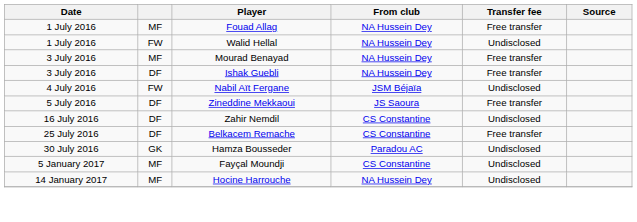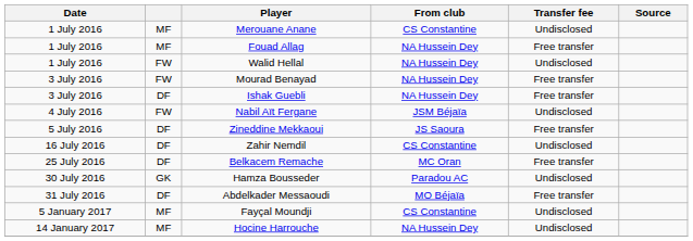 <table class="wikitable sortable" style="width:70%; text-align:center; font-size:85%; text-align:centre;">
 <tr>
 <th><strong>Date</strong></th>
 <th><strong></strong></th>
 <th><strong>Player</strong></th>
 <th><strong>From club</strong></th>
 <th><strong>Transfer fee</strong></th>
 <th><strong>Source</strong></th>
+</tr>
+<tr>
+<td>1 July 2016</td>
+<td>MF</td>
+<td> <a href='#'>Merouane Anane</a></td>
+<td><a href='#'>CS Constantine</a></td>
+<td>Undisclosed</td>
+<td></td>
 </tr>
 <tr>
 <td>1 July 2016</td>
 <td>MF</td>
 <td> <a href='#'>Fouad Allag</a></td>
 <td><a href='#'>NA Hussein Dey</a></td>
 <td>Free transfer</td>
 <td></td>
 </tr>
 <tr>
 <td>1 July 2016</td>
 <td>FW</td>
 <td> Walid Hellal</td>
 <td><a href='#'>NA Hussein Dey</a></td>
 <td>Undisclosed</td>
 <td></td>
 </tr>
 <tr>
 <td>3 July 2016</td>
-<td>MF</td>
+<td>FW</td>
 <td> Mourad Benayad</td>
 <td><a href='#'>NA Hussein Dey</a></td>
 <td>Free transfer</td>
 <td></td>
 </tr>
 <tr>
 <td>3 July 2016</td>
 <td>DF</td>
 <td> <a href='#'>Ishak Guebli</a></td>
 <td><a href='#'>NA Hussein Dey</a></td>
 <td>Free transfer</td>
 <td></td>
 </tr>
 <tr>
 <td>4 July 2016</td>
 <td>FW</td>
 <td> <a href='#'>Nabil Aït Fergane</a></td>
 <td><a href='#'>JSM Béjaïa</a></td>
 <td>Undisclosed</td>
 <td></td>
 </tr>
 <tr>
 <td>5 July 2016</td>
 <td>DF</td>
 <td> <a href='#'>Zineddine Mekkaoui</a></td>
 <td><a href='#'>JS Saoura</a></td>
 <td>Free transfer</td>
 <td></td>
 </tr>
 <tr>
 <td>16 July 2016</td>
 <td>DF</td>
 <td> Zahir Nemdil</td>
 <td><a href='#'>CS Constantine</a></td>
 <td>Undisclosed</td>
 <td></td>
 </tr>
 <tr>
 <td>25 July 2016</td>
 <td>DF</td>
 <td> <a href='#'>Belkacem Remache</a></td>
-<td><a href='#'>CS Constantine</a></td>
+<td><a href='#'>MC Oran</a></td>
 <td>Free transfer</td>
 <td></td>
 </tr>
 <tr>
 <td>30 July 2016</td>
 <td>GK</td>
 <td> Hamza Bousseder</td>
 <td><a href='#'>Paradou AC</a></td>
 <td>Undisclosed</td>
+<td></td>
+</tr>
+<tr>
+<td>31 July 2016</td>
+<td>DF</td>
+<td> Abdelkader Messaoudi</td>
+<td><a href='#'>MO Béjaïa</a></td>
+<td>Free transfer</td>
 <td></td>
 </tr>
 <tr>
 <td>5 January 2017</td>
 <td>MF</td>
 <td> Fayçal Moundji</td>
 <td><a href='#'>CS Constantine</a></td>
 <td>Undisclosed</td>
 <td></td>
 </tr>
 <tr>
 <td>14 January 2017</td>
 <td>MF</td>
 <td> <a href='#'>Hocine Harrouche</a></td>
 <td><a href='#'>NA Hussein Dey</a></td>
 <td>Undisclosed</td>
 <td></td>
 </tr>
 <tr>
 </tr>
 </table>
